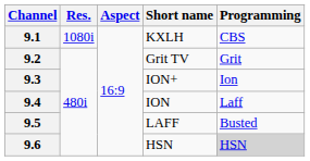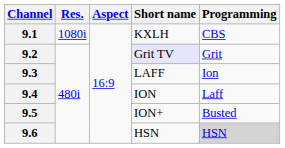 <table class="wikitable">
 <tr>
 <th scope = "col"><a href='#'>Channel</a></th>
 <th scope = "col"><a href='#'>Res.</a></th>
 <th scope = "col"><a href='#'>Aspect</a></th>
 <th scope = "col">Short name</th>
 <th scope = "col">Programming</th>
 </tr>
 <tr>
 <th scope = "row">9.1</th>
 <td><a href='#'>1080i</a></td>
 <td rowspan=6><a href='#'>16:9</a></td>
 <td>KXLH</td>
 <td><a href='#'>CBS</a></td>
 </tr>
 <tr>
 <th scope = "row">9.2</th>
 <td rowspan=5><a href='#'>480i</a></td>
-<td>Grit TV</td>
+<td style="background: lavender;">Grit TV</td>
 <td><a href='#'>Grit</a></td>
 </tr>
 <tr>
 <th scope = "row">9.3</th>
-<td>ION+</td>
+<td>LAFF</td>
 <td><a href='#'>Ion</a></td>
 </tr>
 <tr>
 <th scope = "row">9.4</th>
 <td>ION</td>
 <td><a href='#'>Laff</a></td>
 </tr>
 <tr>
 <th scope = "row">9.5</th>
-<td>LAFF</td>
+<td>ION+</td>
 <td><a href='#'>Busted</a></td>
 </tr>
 <tr>
 <th scope = "row">9.6</th>
 <td>HSN</td>
 <td style="background: lightgrey;"><a href='#'>HSN</a></td>
 </tr>
 </table>
